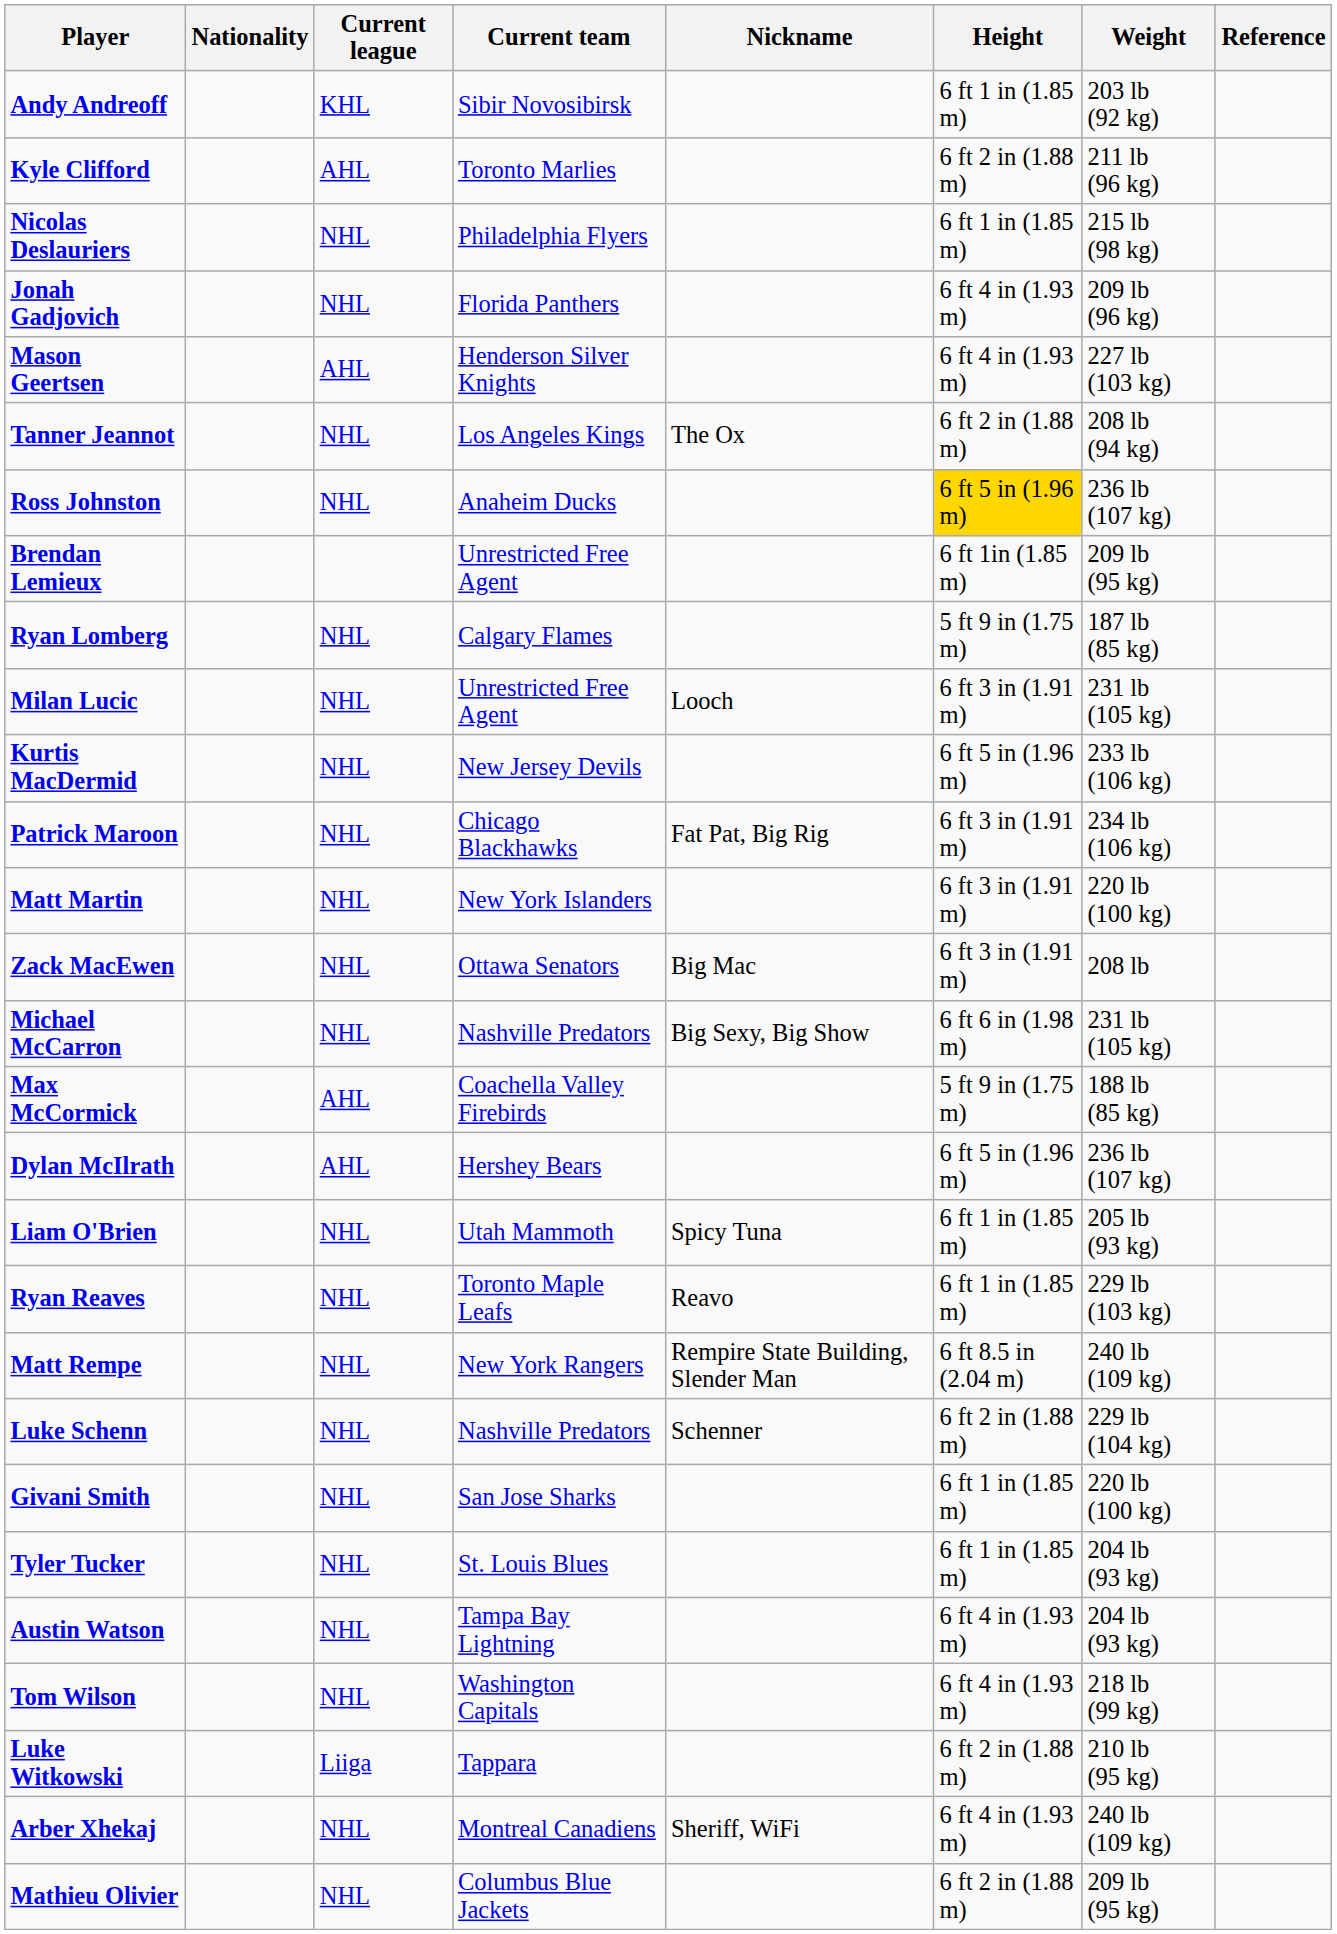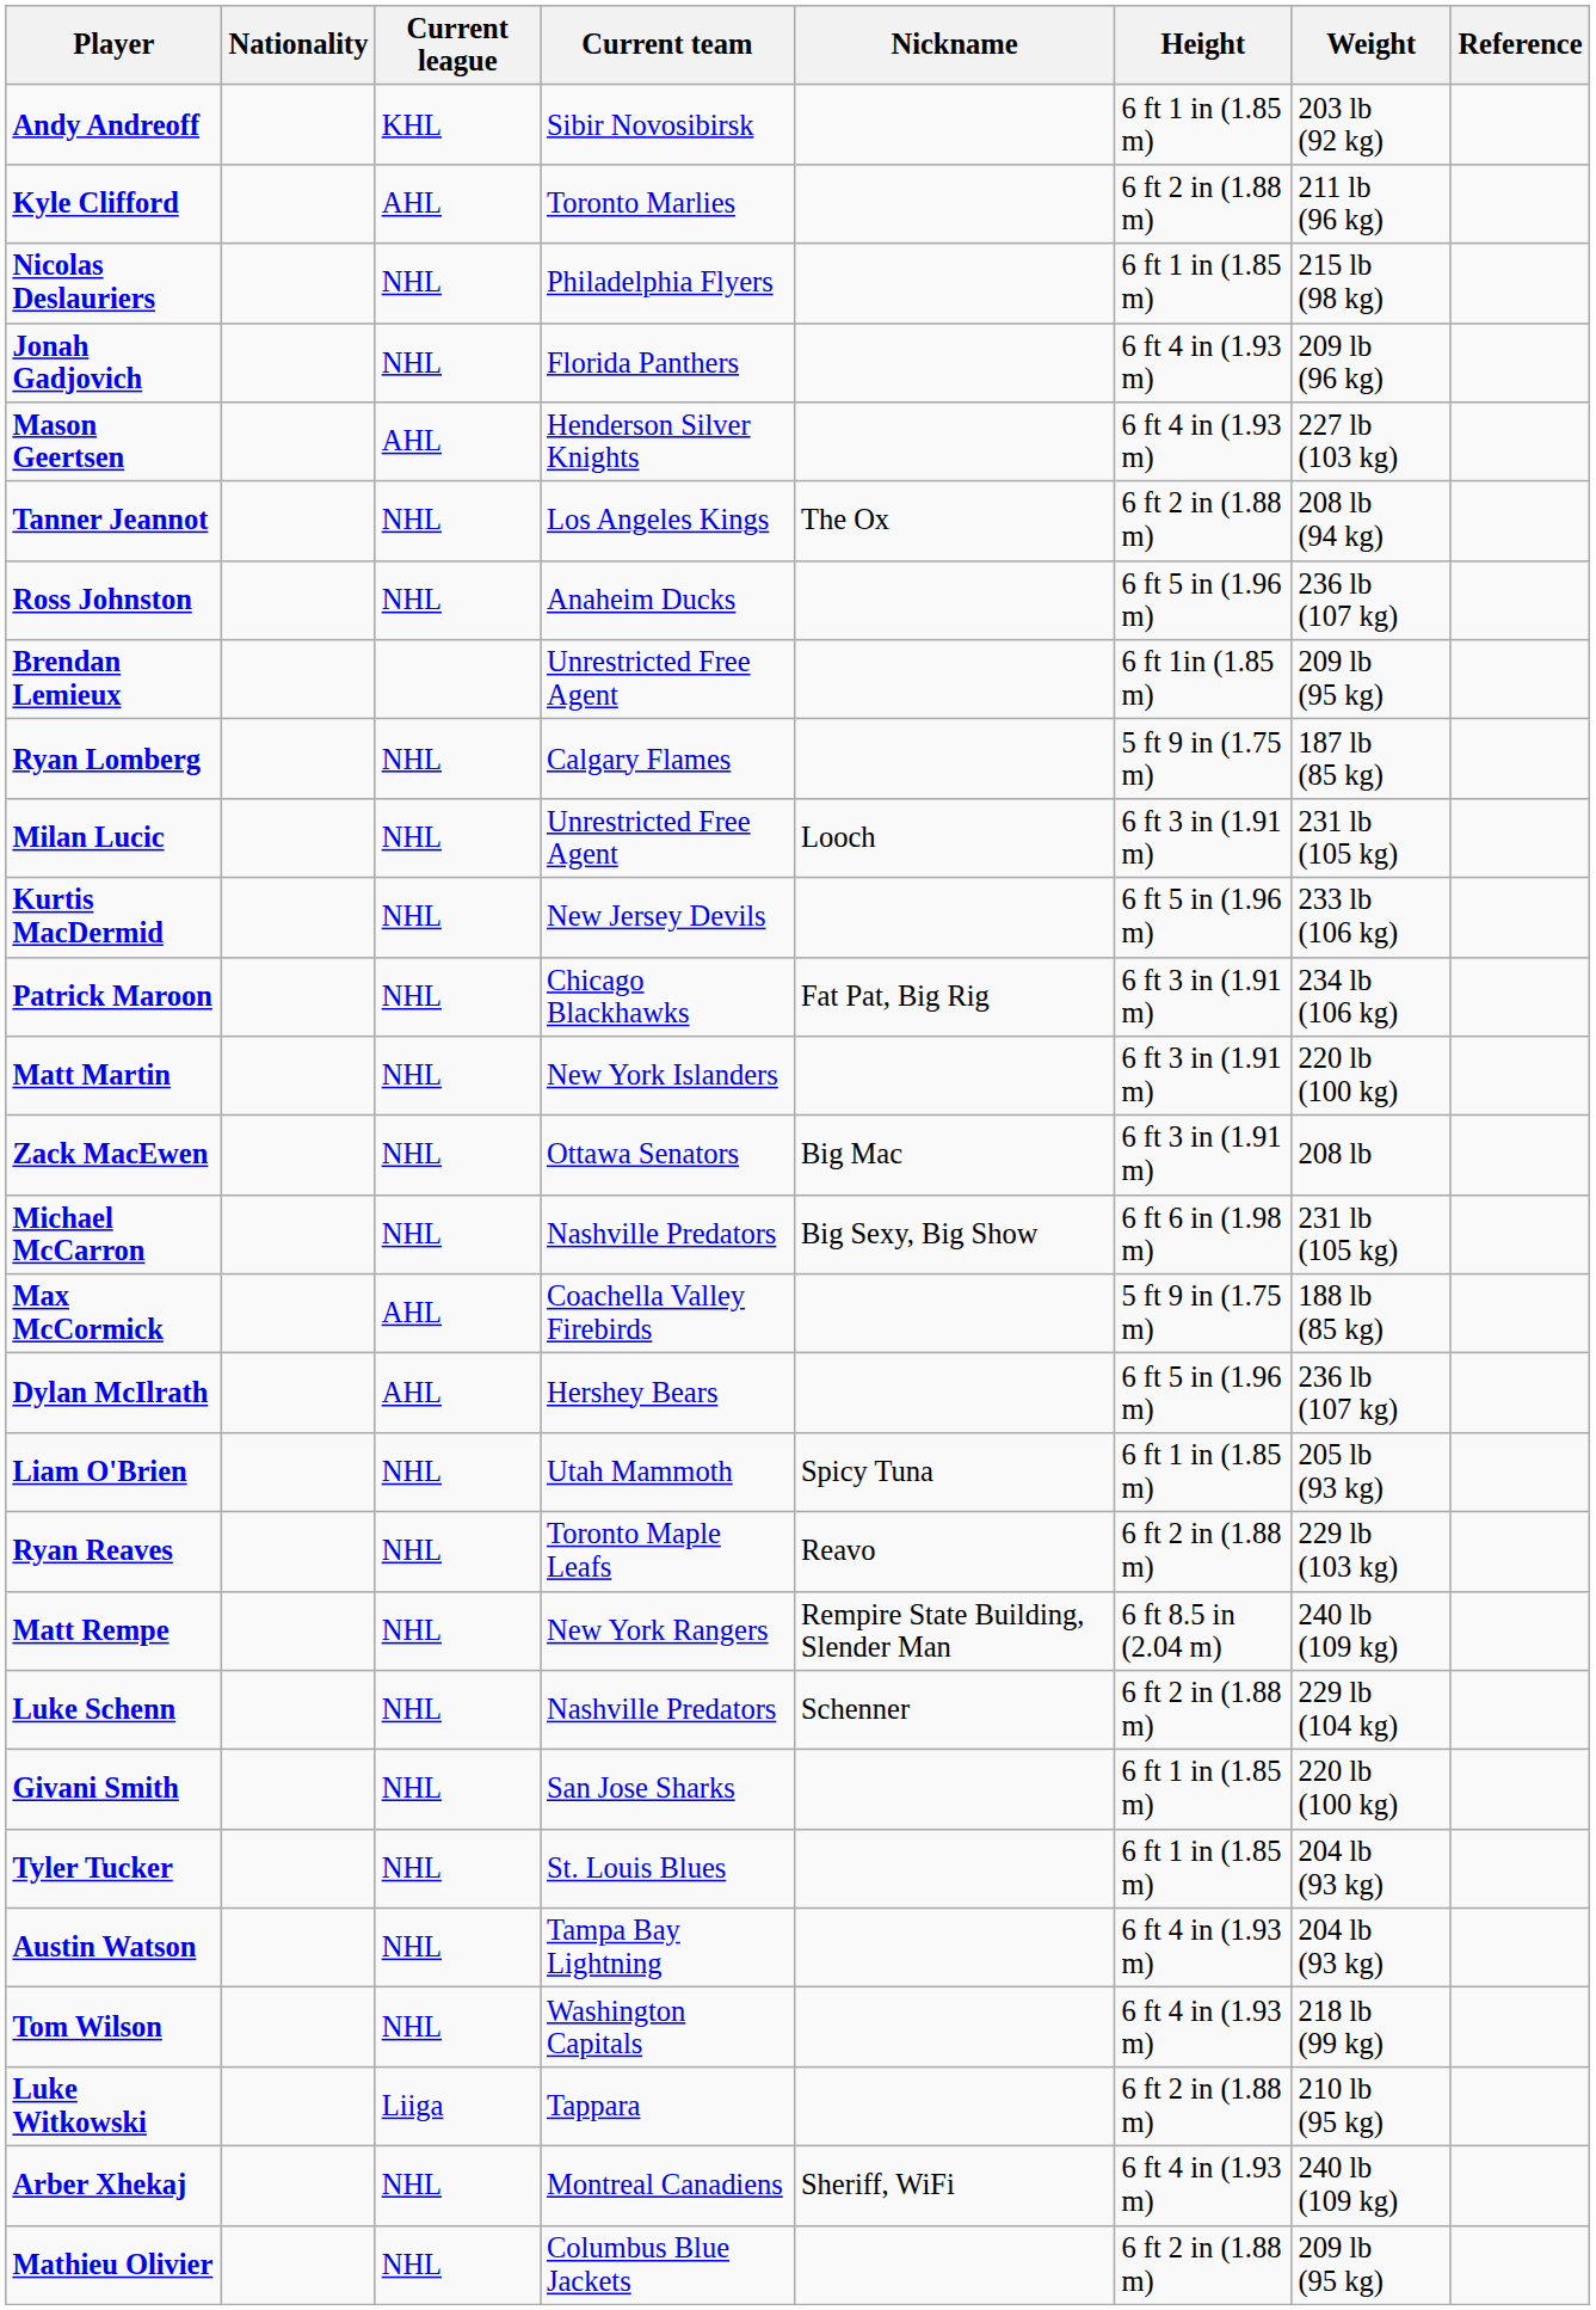 <table class="wikitable sortable">
 <tr>
 <th>Player</th>
 <th>Nationality</th>
 <th>Current league</th>
 <th>Current team</th>
 <th>Nickname</th>
 <th>Height</th>
 <th>Weight</th>
 <th>Reference </th>
 </tr>
 <tr>
 <td><strong><a href='#'>Andy Andreoff</a></strong></td>
 <td></td>
 <td><a href='#'>KHL</a></td>
 <td><a href='#'>Sibir Novosibirsk</a></td>
 <td></td>
 <td>6 ft 1 in (1.85 m)</td>
 <td>203 lb (92 kg)</td>
 <td></td>
 </tr>
 <tr>
 <td><strong><a href='#'>Kyle Clifford</a></strong></td>
 <td></td>
 <td><a href='#'>AHL</a></td>
 <td><a href='#'>Toronto Marlies</a></td>
 <td></td>
 <td>6 ft 2 in (1.88 m)</td>
 <td>211 lb (96 kg)</td>
 <td></td>
 </tr>
 <tr>
 <td><strong><a href='#'>Nicolas Deslauriers</a></strong></td>
 <td></td>
 <td><a href='#'>NHL</a></td>
 <td><a href='#'>Philadelphia Flyers</a></td>
 <td></td>
 <td>6 ft 1 in (1.85 m)</td>
 <td>215 lb (98 kg)</td>
 <td></td>
 </tr>
 <tr>
 <td><strong><a href='#'>Jonah Gadjovich</a></strong></td>
 <td></td>
 <td><a href='#'>NHL</a></td>
 <td><a href='#'>Florida Panthers</a></td>
 <td></td>
 <td>6 ft 4 in (1.93 m)</td>
 <td>209 lb (96 kg)</td>
 <td></td>
 </tr>
 <tr>
 <td><strong><a href='#'>Mason Geertsen</a></strong></td>
 <td></td>
 <td><a href='#'>AHL</a></td>
 <td><a href='#'>Henderson Silver Knights</a></td>
 <td></td>
 <td>6 ft 4 in (1.93 m)</td>
 <td>227 lb (103 kg)</td>
 <td></td>
 </tr>
 <tr>
 <td><strong><a href='#'>Tanner Jeannot</a></strong></td>
 <td></td>
 <td><a href='#'>NHL</a></td>
 <td><a href='#'>Los Angeles Kings</a></td>
 <td>The Ox</td>
 <td>6 ft 2 in (1.88 m)</td>
 <td>208 lb (94 kg)</td>
 <td></td>
 </tr>
 <tr>
 <td><strong><a href='#'>Ross Johnston</a></strong></td>
 <td></td>
 <td><a href='#'>NHL</a></td>
 <td><a href='#'>Anaheim Ducks</a></td>
 <td></td>
-<td style="background: gold;">6 ft 5 in (1.96 m)</td>
+<td>6 ft 5 in (1.96 m)</td>
 <td>236 lb (107 kg)</td>
 <td></td>
 </tr>
 <tr>
 <td><strong><a href='#'>Brendan Lemieux</a></strong></td>
 <td></td>
 <td></td>
 <td><a href='#'>Unrestricted Free Agent</a></td>
 <td></td>
 <td>6 ft  1in (1.85 m)</td>
 <td>209 lb (95 kg)</td>
 <td></td>
 </tr>
 <tr>
 <td><strong><a href='#'>Ryan Lomberg</a></strong></td>
 <td></td>
 <td><a href='#'>NHL</a></td>
 <td><a href='#'>Calgary Flames</a></td>
 <td></td>
 <td>5 ft 9 in (1.75 m)</td>
 <td>187 lb (85 kg)</td>
 <td></td>
 </tr>
 <tr>
 <td><strong><a href='#'>Milan Lucic</a></strong></td>
 <td></td>
 <td><a href='#'>NHL</a></td>
 <td><a href='#'>Unrestricted Free Agent</a></td>
 <td>Looch</td>
 <td>6 ft 3 in (1.91 m)</td>
 <td>231 lb (105 kg)</td>
 <td></td>
 </tr>
 <tr>
 <td><strong><a href='#'>Kurtis MacDermid</a></strong></td>
 <td></td>
 <td><a href='#'>NHL</a></td>
 <td><a href='#'>New Jersey Devils</a></td>
 <td></td>
 <td>6 ft 5 in (1.96 m)</td>
 <td>233 lb (106 kg)</td>
 <td></td>
 </tr>
 <tr>
 <td><strong><a href='#'>Patrick Maroon</a></strong></td>
 <td></td>
 <td><a href='#'>NHL</a></td>
 <td><a href='#'>Chicago Blackhawks</a></td>
 <td>Fat Pat, Big Rig</td>
 <td>6 ft 3 in (1.91 m)</td>
 <td>234 lb (106 kg)</td>
 <td></td>
 </tr>
 <tr>
 <td><strong><a href='#'>Matt Martin</a></strong></td>
 <td></td>
 <td><a href='#'>NHL</a></td>
 <td><a href='#'>New York Islanders</a></td>
 <td></td>
 <td>6 ft 3 in (1.91 m)</td>
 <td>220 lb (100 kg)</td>
 <td></td>
 </tr>
 <tr>
 <td><strong><a href='#'>Zack MacEwen</a></strong></td>
 <td></td>
 <td><a href='#'>NHL</a></td>
 <td><a href='#'>Ottawa Senators</a></td>
 <td>Big Mac</td>
 <td>6 ft 3 in (1.91 m)</td>
 <td>208 lb</td>
 <td></td>
 </tr>
 <tr>
 <td><strong><a href='#'>Michael McCarron</a></strong></td>
 <td></td>
 <td><a href='#'>NHL</a></td>
 <td><a href='#'>Nashville Predators</a></td>
 <td>Big Sexy, Big Show</td>
 <td>6 ft 6 in (1.98 m)</td>
 <td>231 lb (105 kg)</td>
 <td></td>
 </tr>
 <tr>
 <td><strong><a href='#'>Max McCormick</a></strong></td>
 <td></td>
 <td><a href='#'>AHL</a></td>
 <td><a href='#'>Coachella Valley Firebirds</a></td>
 <td></td>
 <td>5 ft 9 in (1.75 m)</td>
 <td>188 lb (85 kg)</td>
 <td></td>
 </tr>
 <tr>
 <td><strong><a href='#'>Dylan McIlrath</a></strong></td>
 <td></td>
 <td><a href='#'>AHL</a></td>
 <td><a href='#'>Hershey Bears</a></td>
 <td></td>
 <td>6 ft 5 in (1.96 m)</td>
 <td>236 lb (107 kg)</td>
 <td></td>
 </tr>
 <tr>
 <td><strong><a href='#'>Liam O'Brien</a></strong></td>
 <td></td>
 <td><a href='#'>NHL</a></td>
 <td><a href='#'>Utah Mammoth</a></td>
 <td>Spicy Tuna</td>
 <td>6 ft 1 in (1.85 m)</td>
 <td>205 lb (93 kg)</td>
 <td></td>
 </tr>
 <tr>
 <td><strong><a href='#'>Ryan Reaves</a></strong></td>
 <td></td>
 <td><a href='#'>NHL</a></td>
 <td><a href='#'>Toronto Maple Leafs</a></td>
 <td>Reavo</td>
-<td>6 ft 1 in (1.85 m)</td>
+<td>6 ft 2 in (1.88 m)</td>
 <td>229 lb (103 kg)</td>
 <td></td>
 </tr>
 <tr>
 <td><strong><a href='#'>Matt Rempe</a></strong></td>
 <td></td>
 <td><a href='#'>NHL</a></td>
 <td><a href='#'>New York Rangers</a></td>
 <td>Rempire State Building, Slender Man</td>
 <td>6 ft 8.5 in (2.04 m)</td>
 <td>240 lb (109 kg)</td>
 <td></td>
 </tr>
 <tr>
 <td><strong><a href='#'>Luke Schenn</a></strong></td>
 <td></td>
 <td><a href='#'>NHL</a></td>
 <td><a href='#'>Nashville Predators</a></td>
 <td>Schenner</td>
 <td>6 ft 2 in (1.88 m)</td>
 <td>229 lb (104 kg)</td>
 <td></td>
 </tr>
 <tr>
 <td><strong><a href='#'>Givani Smith</a></strong></td>
 <td></td>
 <td><a href='#'>NHL</a></td>
 <td><a href='#'>San Jose Sharks</a></td>
 <td></td>
 <td>6 ft 1 in (1.85 m)</td>
 <td>220 lb (100 kg)</td>
 <td></td>
 </tr>
 <tr>
 <td><strong><a href='#'>Tyler Tucker</a></strong></td>
 <td></td>
 <td><a href='#'>NHL</a></td>
 <td><a href='#'>St. Louis Blues</a></td>
 <td></td>
 <td>6 ft 1 in (1.85 m)</td>
 <td>204 lb (93 kg)</td>
 <td></td>
 </tr>
 <tr>
 <td><strong><a href='#'>Austin Watson</a></strong></td>
 <td></td>
 <td><a href='#'>NHL</a></td>
 <td><a href='#'>Tampa Bay Lightning</a></td>
 <td></td>
 <td>6 ft 4 in (1.93 m)</td>
 <td>204 lb (93 kg)</td>
 <td></td>
 </tr>
 <tr>
 <td><strong><a href='#'>Tom Wilson</a></strong></td>
 <td></td>
 <td><a href='#'>NHL</a></td>
 <td><a href='#'>Washington Capitals</a></td>
 <td></td>
 <td>6 ft 4 in (1.93 m)</td>
 <td>218 lb (99 kg)</td>
 <td></td>
 </tr>
 <tr>
 <td><strong><a href='#'>Luke Witkowski</a></strong></td>
 <td></td>
 <td><a href='#'>Liiga</a></td>
 <td><a href='#'>Tappara</a></td>
 <td></td>
 <td>6 ft 2 in (1.88 m)</td>
 <td>210 lb (95 kg)</td>
 <td></td>
 </tr>
 <tr>
 <td><strong><a href='#'>Arber Xhekaj</a></strong></td>
 <td></td>
 <td><a href='#'>NHL</a></td>
 <td><a href='#'>Montreal Canadiens</a></td>
 <td>Sheriff, WiFi</td>
 <td>6 ft 4 in (1.93 m)</td>
 <td>240 lb (109 kg)</td>
 <td></td>
 </tr>
 <tr>
 <td><a href='#'><strong>Mathieu Olivier</strong></a></td>
 <td></td>
 <td><a href='#'>NHL</a></td>
 <td><a href='#'>Columbus Blue Jackets</a></td>
 <td></td>
 <td>6 ft 2 in (1.88 m)</td>
 <td>209 lb<br>(95 kg)</td>
 <td></td>
 </tr>
 </table>
